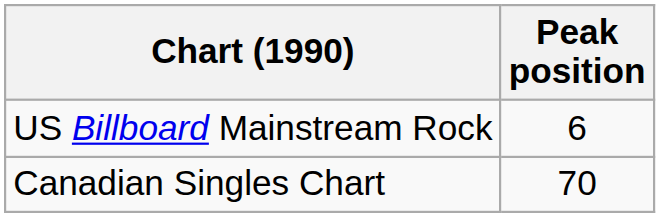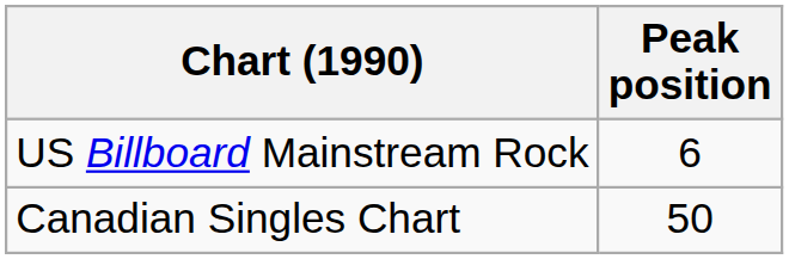 <table class="wikitable">
 <tr>
 <th>Chart (1990)</th>
 <th>Peak<br>position</th>
 </tr>
 <tr>
 <td>US <em><a href='#'>Billboard</a></em> Mainstream Rock</td>
 <td align="center">6</td>
 </tr>
 <tr>
 <td>Canadian Singles Chart</td>
-<td align="center">70</td>
+<td align="center">50</td>
 </tr>
 </table>
